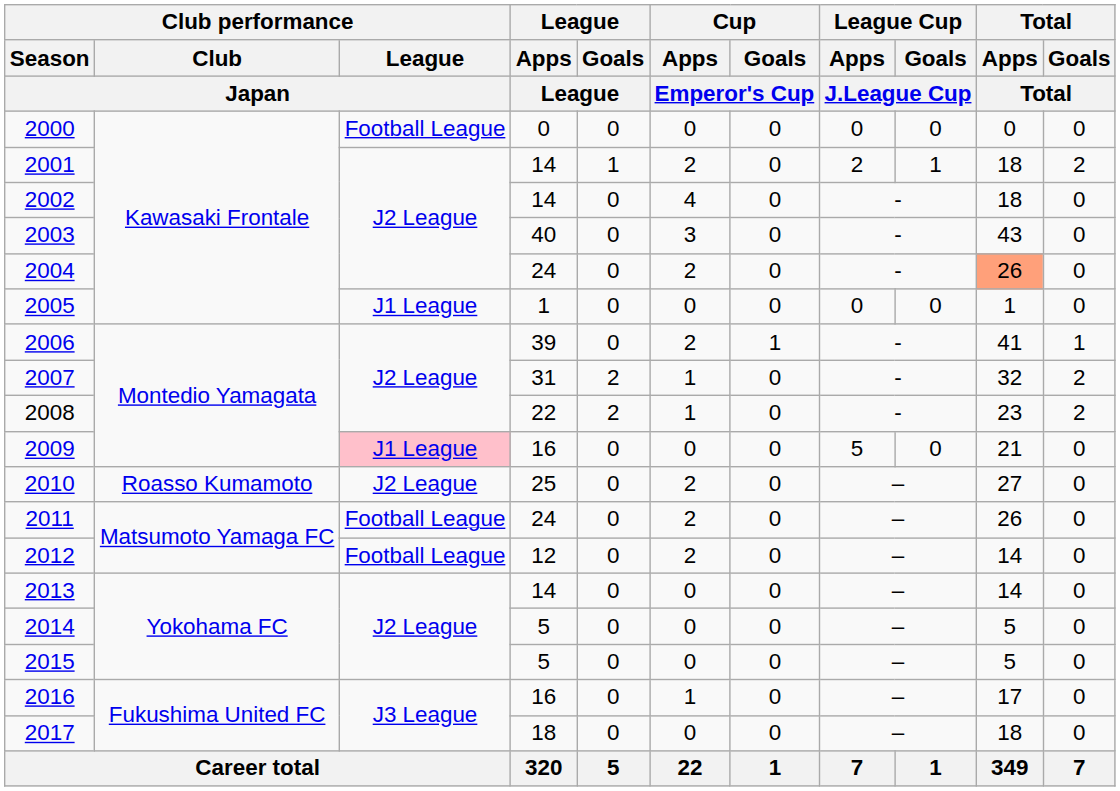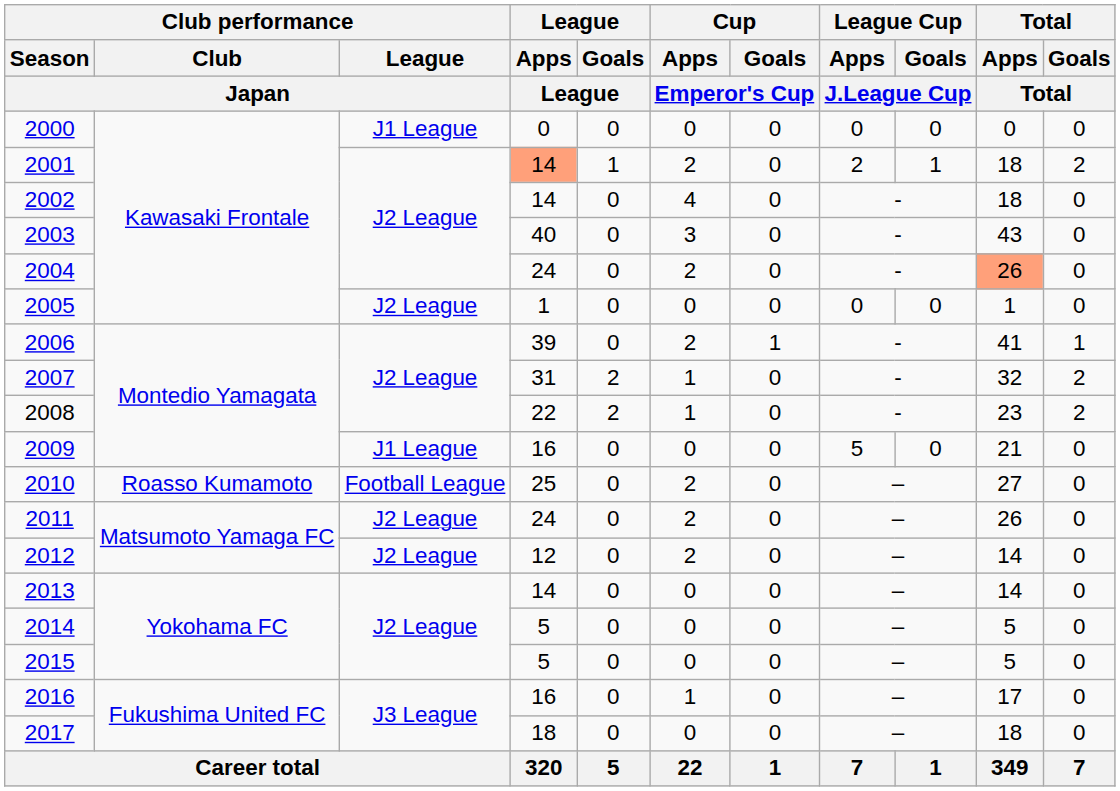 <table class="wikitable" style="text-align:center">
 <tr>
 <th colspan=3>Club performance</th>
 <th colspan=2>League</th>
 <th colspan=2>Cup</th>
 <th colspan=2>League Cup</th>
 <th colspan=2>Total</th>
 </tr>
 <tr>
 <th>Season</th>
 <th>Club</th>
 <th>League</th>
 <th>Apps</th>
 <th>Goals</th>
 <th>Apps</th>
 <th>Goals</th>
 <th>Apps</th>
 <th>Goals</th>
 <th>Apps</th>
 <th>Goals</th>
 </tr>
 <tr>
 <th colspan=3>Japan</th>
 <th colspan=2>League</th>
 <th colspan=2><a href='#'>Emperor's Cup</a></th>
 <th colspan=2><a href='#'>J.League Cup</a></th>
 <th colspan=2>Total</th>
 </tr>
 <tr>
 <td><a href='#'>2000</a></td>
 <td rowspan="6"><a href='#'>Kawasaki Frontale</a></td>
-<td><a href='#'>Football League</a></td>
+<td><a href='#'>J1 League</a></td>
 <td>0</td>
 <td>0</td>
 <td>0</td>
 <td>0</td>
 <td>0</td>
 <td>0</td>
 <td>0</td>
 <td>0</td>
 </tr>
 <tr>
 <td><a href='#'>2001</a></td>
 <td rowspan="4"><a href='#'>J2 League</a></td>
-<td>14</td>
+<td style="background: lightsalmon;">14</td>
 <td>1</td>
 <td>2</td>
 <td>0</td>
 <td>2</td>
 <td>1</td>
 <td>18</td>
 <td>2</td>
 </tr>
 <tr>
 <td><a href='#'>2002</a></td>
 <td>14</td>
 <td>0</td>
 <td>4</td>
 <td>0</td>
 <td colspan="2">-</td>
 <td>18</td>
 <td>0</td>
 </tr>
 <tr>
 <td><a href='#'>2003</a></td>
 <td>40</td>
 <td>0</td>
 <td>3</td>
 <td>0</td>
 <td colspan="2">-</td>
 <td>43</td>
 <td>0</td>
 </tr>
 <tr>
 <td><a href='#'>2004</a></td>
 <td>24</td>
 <td>0</td>
 <td>2</td>
 <td>0</td>
 <td colspan="2">-</td>
 <td style="background: lightsalmon;">26</td>
 <td>0</td>
 </tr>
 <tr>
 <td><a href='#'>2005</a></td>
-<td><a href='#'>J1 League</a></td>
+<td><a href='#'>J2 League</a></td>
 <td>1</td>
 <td>0</td>
 <td>0</td>
 <td>0</td>
 <td>0</td>
 <td>0</td>
 <td>1</td>
 <td>0</td>
 </tr>
 <tr>
 <td><a href='#'>2006</a></td>
 <td rowspan="4"><a href='#'>Montedio Yamagata</a></td>
 <td rowspan="3"><a href='#'>J2 League</a></td>
 <td>39</td>
 <td>0</td>
 <td>2</td>
 <td>1</td>
 <td colspan="2">-</td>
 <td>41</td>
 <td>1</td>
 </tr>
 <tr>
 <td><a href='#'>2007</a></td>
 <td>31</td>
 <td>2</td>
 <td>1</td>
 <td>0</td>
 <td colspan="2">-</td>
 <td>32</td>
 <td>2</td>
 </tr>
 <tr>
 <td>2008</td>
 <td>22</td>
 <td>2</td>
 <td>1</td>
 <td>0</td>
 <td colspan="2">-</td>
 <td>23</td>
 <td>2</td>
 </tr>
 <tr>
 <td><a href='#'>2009</a></td>
-<td style="background: pink;"><a href='#'>J1 League</a></td>
+<td><a href='#'>J1 League</a></td>
 <td>16</td>
 <td>0</td>
 <td>0</td>
 <td>0</td>
 <td>5</td>
 <td>0</td>
 <td>21</td>
 <td>0</td>
 </tr>
 <tr>
 <td><a href='#'>2010</a></td>
 <td><a href='#'>Roasso Kumamoto</a></td>
-<td><a href='#'>J2 League</a></td>
+<td><a href='#'>Football League</a></td>
 <td>25</td>
 <td>0</td>
 <td>2</td>
 <td>0</td>
 <td colspan="2">–</td>
 <td>27</td>
 <td>0</td>
 </tr>
 <tr>
 <td><a href='#'>2011</a></td>
 <td rowspan="2"><a href='#'>Matsumoto Yamaga FC</a></td>
-<td><a href='#'>Football League</a></td>
+<td><a href='#'>J2 League</a></td>
 <td>24</td>
 <td>0</td>
 <td>2</td>
 <td>0</td>
 <td colspan="2">–</td>
 <td>26</td>
 <td>0</td>
 </tr>
 <tr>
 <td><a href='#'>2012</a></td>
-<td><a href='#'>Football League</a></td>
+<td><a href='#'>J2 League</a></td>
 <td>12</td>
 <td>0</td>
 <td>2</td>
 <td>0</td>
 <td colspan="2">–</td>
 <td>14</td>
 <td>0</td>
 </tr>
 <tr>
 <td><a href='#'>2013</a></td>
 <td rowspan="3"><a href='#'>Yokohama FC</a></td>
 <td rowspan="3"><a href='#'>J2 League</a></td>
 <td>14</td>
 <td>0</td>
 <td>0</td>
 <td>0</td>
 <td colspan="2">–</td>
 <td>14</td>
 <td>0</td>
 </tr>
 <tr>
 <td><a href='#'>2014</a></td>
 <td>5</td>
 <td>0</td>
 <td>0</td>
 <td>0</td>
 <td colspan="2">–</td>
 <td>5</td>
 <td>0</td>
 </tr>
 <tr>
 <td><a href='#'>2015</a></td>
 <td>5</td>
 <td>0</td>
 <td>0</td>
 <td>0</td>
 <td colspan="2">–</td>
 <td>5</td>
 <td>0</td>
 </tr>
 <tr>
 <td><a href='#'>2016</a></td>
 <td rowspan="2"><a href='#'>Fukushima United FC</a></td>
 <td rowspan="2"><a href='#'>J3 League</a></td>
 <td>16</td>
 <td>0</td>
 <td>1</td>
 <td>0</td>
 <td colspan="2">–</td>
 <td>17</td>
 <td>0</td>
 </tr>
 <tr>
 <td><a href='#'>2017</a></td>
 <td>18</td>
 <td>0</td>
 <td>0</td>
 <td>0</td>
 <td colspan="2">–</td>
 <td>18</td>
 <td>0</td>
 </tr>
 <tr>
 <th colspan=3>Career total</th>
 <th>320</th>
 <th>5</th>
 <th>22</th>
 <th>1</th>
 <th>7</th>
 <th>1</th>
 <th>349</th>
 <th>7</th>
 </tr>
 </table>
